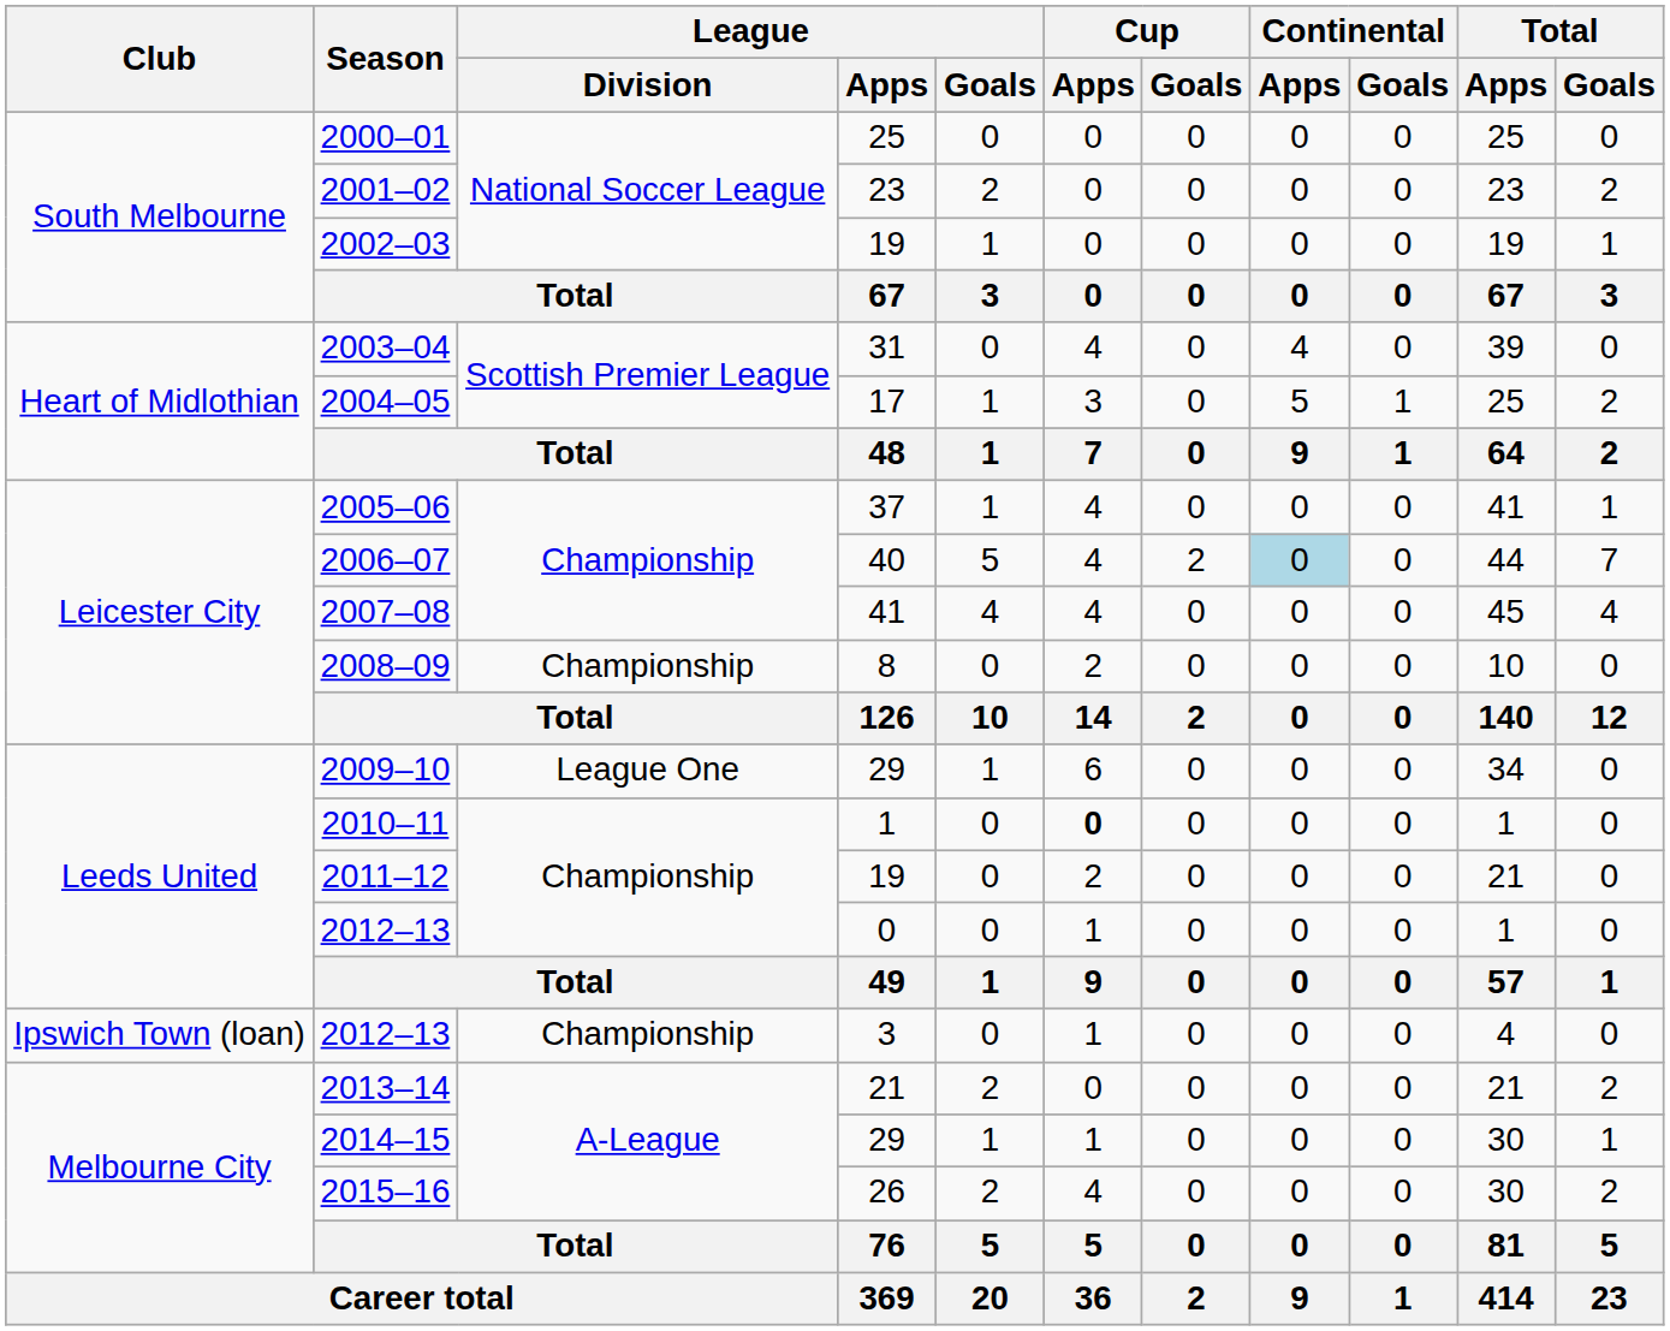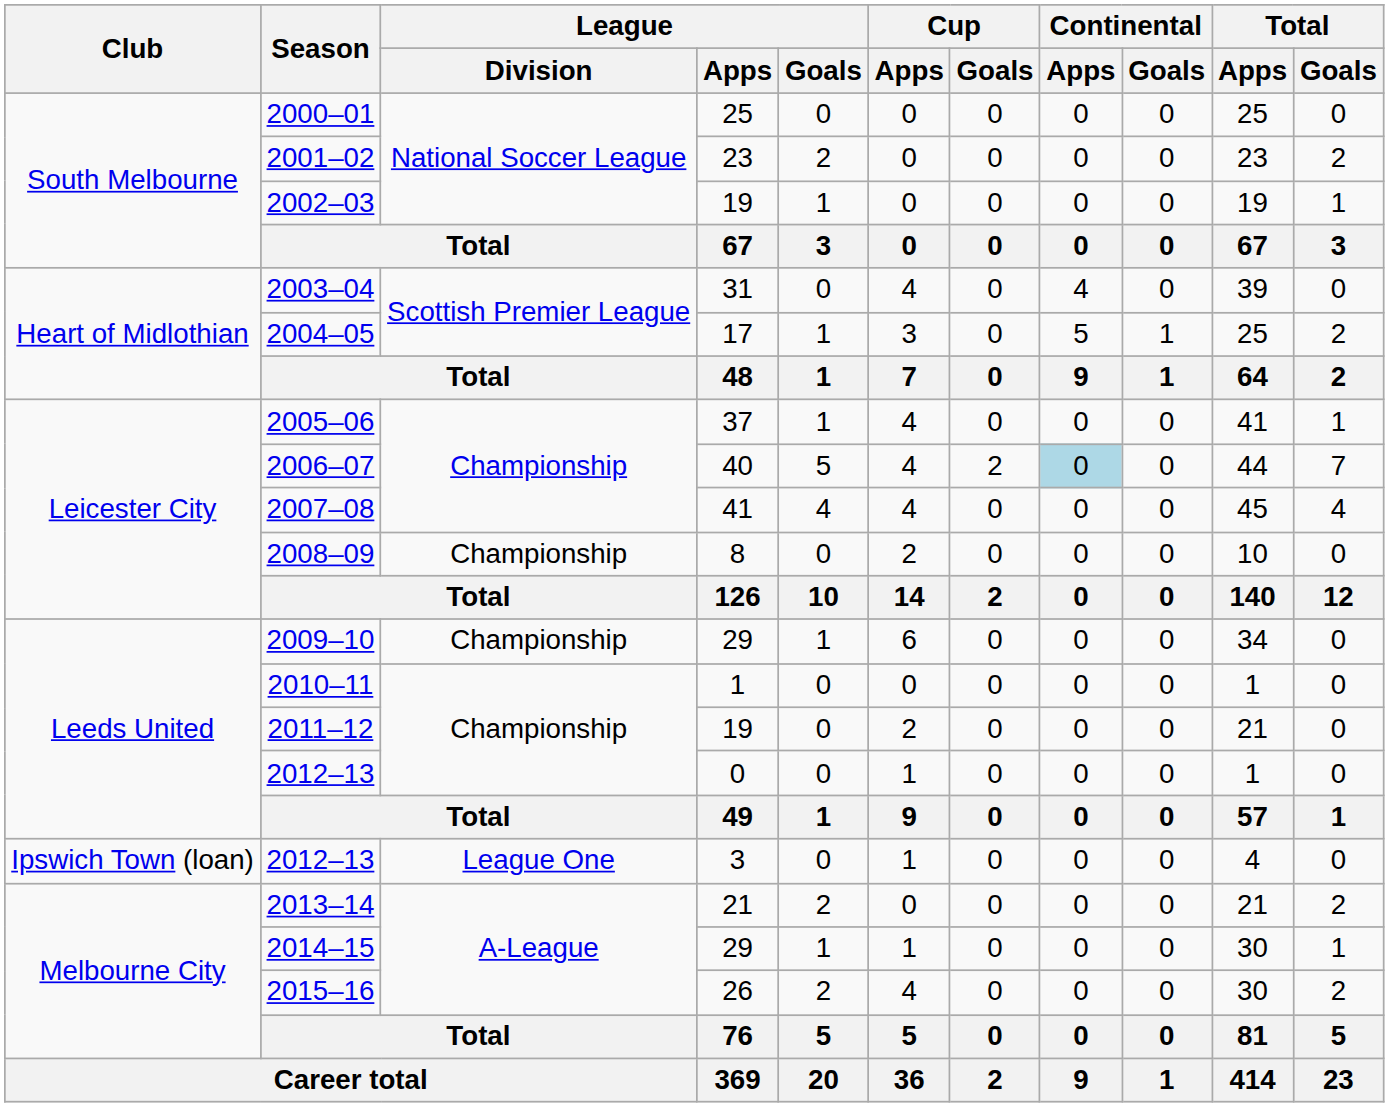 <table class="wikitable" style="text-align:center">
 <tr>
 <th rowspan="2">Club</th>
 <th rowspan="2">Season</th>
 <th colspan="3">League</th>
 <th colspan="2">Cup</th>
 <th colspan="2">Continental</th>
 <th colspan="2">Total</th>
 </tr>
 <tr>
 <th>Division</th>
 <th>Apps</th>
 <th>Goals</th>
 <th>Apps</th>
 <th>Goals</th>
 <th>Apps</th>
 <th>Goals</th>
 <th>Apps</th>
 <th>Goals</th>
 </tr>
 <tr>
 <td rowspan="4"><a href='#'>South Melbourne</a></td>
 <td><a href='#'>2000–01</a></td>
 <td rowspan="3"><a href='#'>National Soccer League</a></td>
 <td>25</td>
 <td>0</td>
 <td>0</td>
 <td>0</td>
 <td>0</td>
 <td>0</td>
 <td>25</td>
 <td>0</td>
 </tr>
 <tr>
 <td><a href='#'>2001–02</a></td>
 <td>23</td>
 <td>2</td>
 <td>0</td>
 <td>0</td>
 <td>0</td>
 <td>0</td>
 <td>23</td>
 <td>2</td>
 </tr>
 <tr>
 <td><a href='#'>2002–03</a></td>
 <td>19</td>
 <td>1</td>
 <td>0</td>
 <td>0</td>
 <td>0</td>
 <td>0</td>
 <td>19</td>
 <td>1</td>
 </tr>
 <tr>
 <th colspan="2">Total</th>
 <th>67</th>
 <th>3</th>
 <th>0</th>
 <th>0</th>
 <th>0</th>
 <th>0</th>
 <th>67</th>
 <th>3</th>
 </tr>
 <tr>
 <td rowspan="3"><a href='#'>Heart of Midlothian</a></td>
 <td><a href='#'>2003–04</a></td>
 <td rowspan="2"><a href='#'>Scottish Premier League</a></td>
 <td>31</td>
 <td>0</td>
 <td>4</td>
 <td>0</td>
 <td>4</td>
 <td>0</td>
 <td>39</td>
 <td>0</td>
 </tr>
 <tr>
 <td><a href='#'>2004–05</a></td>
 <td>17</td>
 <td>1</td>
 <td>3</td>
 <td>0</td>
 <td>5</td>
 <td>1</td>
 <td>25</td>
 <td>2</td>
 </tr>
 <tr>
 <th colspan="2">Total</th>
 <th>48</th>
 <th>1</th>
 <th>7</th>
 <th>0</th>
 <th>9</th>
 <th>1</th>
 <th>64</th>
 <th>2</th>
 </tr>
 <tr>
 <td rowspan="5"><a href='#'>Leicester City</a></td>
 <td><a href='#'>2005–06</a></td>
 <td rowspan="3"><a href='#'>Championship</a></td>
 <td>37</td>
 <td>1</td>
 <td>4</td>
 <td>0</td>
 <td>0</td>
 <td>0</td>
 <td>41</td>
 <td>1</td>
 </tr>
 <tr>
 <td><a href='#'>2006–07</a></td>
 <td>40</td>
 <td>5</td>
 <td>4</td>
 <td>2</td>
 <td style="background: lightblue;">0</td>
 <td>0</td>
 <td>44</td>
 <td>7</td>
 </tr>
 <tr>
 <td><a href='#'>2007–08</a></td>
 <td>41</td>
 <td>4</td>
 <td>4</td>
 <td>0</td>
 <td>0</td>
 <td>0</td>
 <td>45</td>
 <td>4</td>
 </tr>
 <tr>
 <td><a href='#'>2008–09</a></td>
 <td>Championship</td>
 <td>8</td>
 <td>0</td>
 <td>2</td>
 <td>0</td>
 <td>0</td>
 <td>0</td>
 <td>10</td>
 <td>0</td>
 </tr>
 <tr>
 <th colspan="2">Total</th>
 <th>126</th>
 <th>10</th>
 <th>14</th>
 <th>2</th>
 <th>0</th>
 <th>0</th>
 <th>140</th>
 <th>12</th>
 </tr>
 <tr>
 <td rowspan="5"><a href='#'>Leeds United</a></td>
 <td><a href='#'>2009–10</a></td>
-<td>League One</td>
+<td>Championship</td>
 <td>29</td>
 <td>1</td>
 <td>6</td>
 <td>0</td>
 <td>0</td>
 <td>0</td>
 <td>34</td>
 <td>0</td>
 </tr>
 <tr>
 <td><a href='#'>2010–11</a></td>
 <td rowspan="3">Championship</td>
 <td>1</td>
 <td>0</td>
-<td><strong>0</strong></td>
+<td>0</td>
 <td>0</td>
 <td>0</td>
 <td>0</td>
 <td>1</td>
 <td>0</td>
 </tr>
 <tr>
 <td><a href='#'>2011–12</a></td>
 <td>19</td>
 <td>0</td>
 <td>2</td>
 <td>0</td>
 <td>0</td>
 <td>0</td>
 <td>21</td>
 <td>0</td>
 </tr>
 <tr>
 <td><a href='#'>2012–13</a></td>
 <td>0</td>
 <td>0</td>
 <td>1</td>
 <td>0</td>
 <td>0</td>
 <td>0</td>
 <td>1</td>
 <td>0</td>
 </tr>
 <tr>
 <th colspan="2">Total</th>
 <th>49</th>
 <th>1</th>
 <th>9</th>
 <th>0</th>
 <th>0</th>
 <th>0</th>
 <th>57</th>
 <th>1</th>
 </tr>
 <tr>
 <td><a href='#'>Ipswich Town</a> (loan)</td>
 <td><a href='#'>2012–13</a></td>
-<td>Championship</td>
+<td><a href='#'>League One</a></td>
 <td>3</td>
 <td>0</td>
 <td>1</td>
 <td>0</td>
 <td>0</td>
 <td>0</td>
 <td>4</td>
 <td>0</td>
 </tr>
 <tr>
 <td rowspan="4"><a href='#'>Melbourne City</a></td>
 <td><a href='#'>2013–14</a></td>
 <td rowspan="3"><a href='#'>A-League</a></td>
 <td>21</td>
 <td>2</td>
 <td>0</td>
 <td>0</td>
 <td>0</td>
 <td>0</td>
 <td>21</td>
 <td>2</td>
 </tr>
 <tr>
 <td><a href='#'>2014–15</a></td>
 <td>29</td>
 <td>1</td>
 <td>1</td>
 <td>0</td>
 <td>0</td>
 <td>0</td>
 <td>30</td>
 <td>1</td>
 </tr>
 <tr>
 <td><a href='#'>2015–16</a></td>
 <td>26</td>
 <td>2</td>
 <td>4</td>
 <td>0</td>
 <td>0</td>
 <td>0</td>
 <td>30</td>
 <td>2</td>
 </tr>
 <tr>
 <th colspan="2">Total</th>
 <th>76</th>
 <th>5</th>
 <th>5</th>
 <th>0</th>
 <th>0</th>
 <th>0</th>
 <th>81</th>
 <th>5</th>
 </tr>
 <tr>
 <th colspan="3">Career total</th>
 <th>369</th>
 <th>20</th>
 <th>36</th>
 <th>2</th>
 <th>9</th>
 <th>1</th>
 <th>414</th>
 <th>23</th>
 </tr>
 </table>
